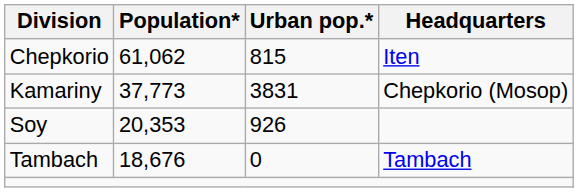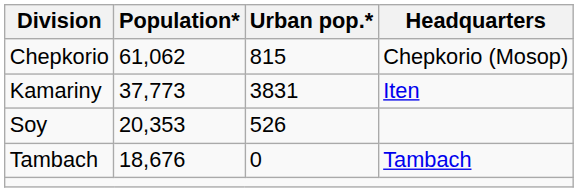 <table class="wikitable">
 <tr>
 <th>Division</th>
 <th>Population*</th>
 <th>Urban pop.*</th>
 <th>Headquarters</th>
 </tr>
 <tr>
 <td>Chepkorio</td>
 <td>61,062</td>
 <td>815</td>
-<td><a href='#'>Iten</a></td>
+<td>Chepkorio (Mosop)</td>
 </tr>
 <tr>
 <td>Kamariny</td>
 <td>37,773</td>
 <td>3831</td>
-<td>Chepkorio (Mosop)</td>
+<td><a href='#'>Iten</a></td>
 </tr>
 <tr>
 <td>Soy</td>
 <td>20,353</td>
-<td>926</td>
+<td>526</td>
 <td></td>
 </tr>
 <tr>
 <td>Tambach</td>
 <td>18,676</td>
 <td>0</td>
 <td><a href='#'>Tambach</a></td>
 </tr>
 <tr>
 <td colspan="4"></td>
 </tr>
 </table>
